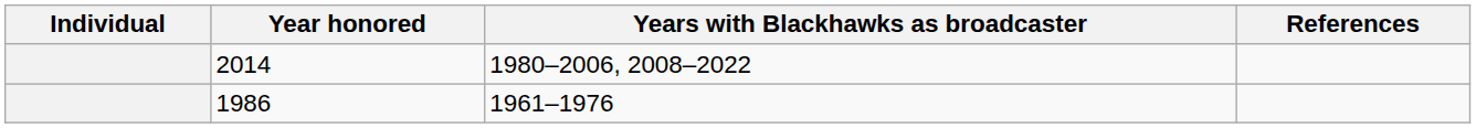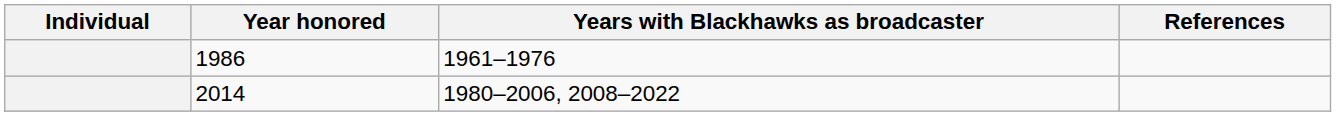 <table class="wikitable sortable" width="75%">
 <tr>
 <th scope="col">Individual</th>
 <th scope="col">Year honored</th>
 <th scope="col">Years with Blackhawks as broadcaster</th>
 <th scope="col" class="unsortable">References</th>
 </tr>
 <tr>
 <th scope="row"></th>
+<td>1986</td>
+<td>1961–1976</td>
+<td></td>
+</tr>
+<tr>
+<th scope="row"></th>
 <td>2014</td>
 <td>1980–2006, 2008–2022</td>
 <td></td>
 </tr>
-<tr>
-<th scope="row"></th>
-<td>1986</td>
-<td>1961–1976</td>
-<td></td>
-</tr>
 </table>
